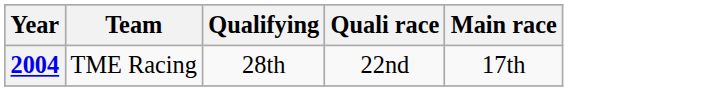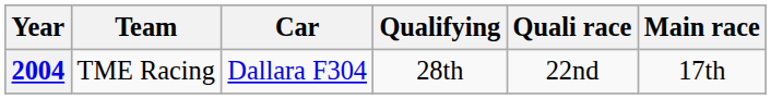 <table class="wikitable" style="text-align:center; font-size:90%">
 <tr>
 <th>Year</th>
 <th>Team</th>
+<th>Car</th>
 <th>Qualifying</th>
 <th>Quali race</th>
 <th>Main race</th>
 </tr>
 <tr>
 <th><a href='#'>2004</a></th>
 <td style="text-align:left;">TME Racing</td>
+<td style="text-align:left;"><a href='#'>Dallara F304</a></td>
 <td>28th</td>
 <td>22nd</td>
 <td>17th</td>
 </tr>
 </table>
